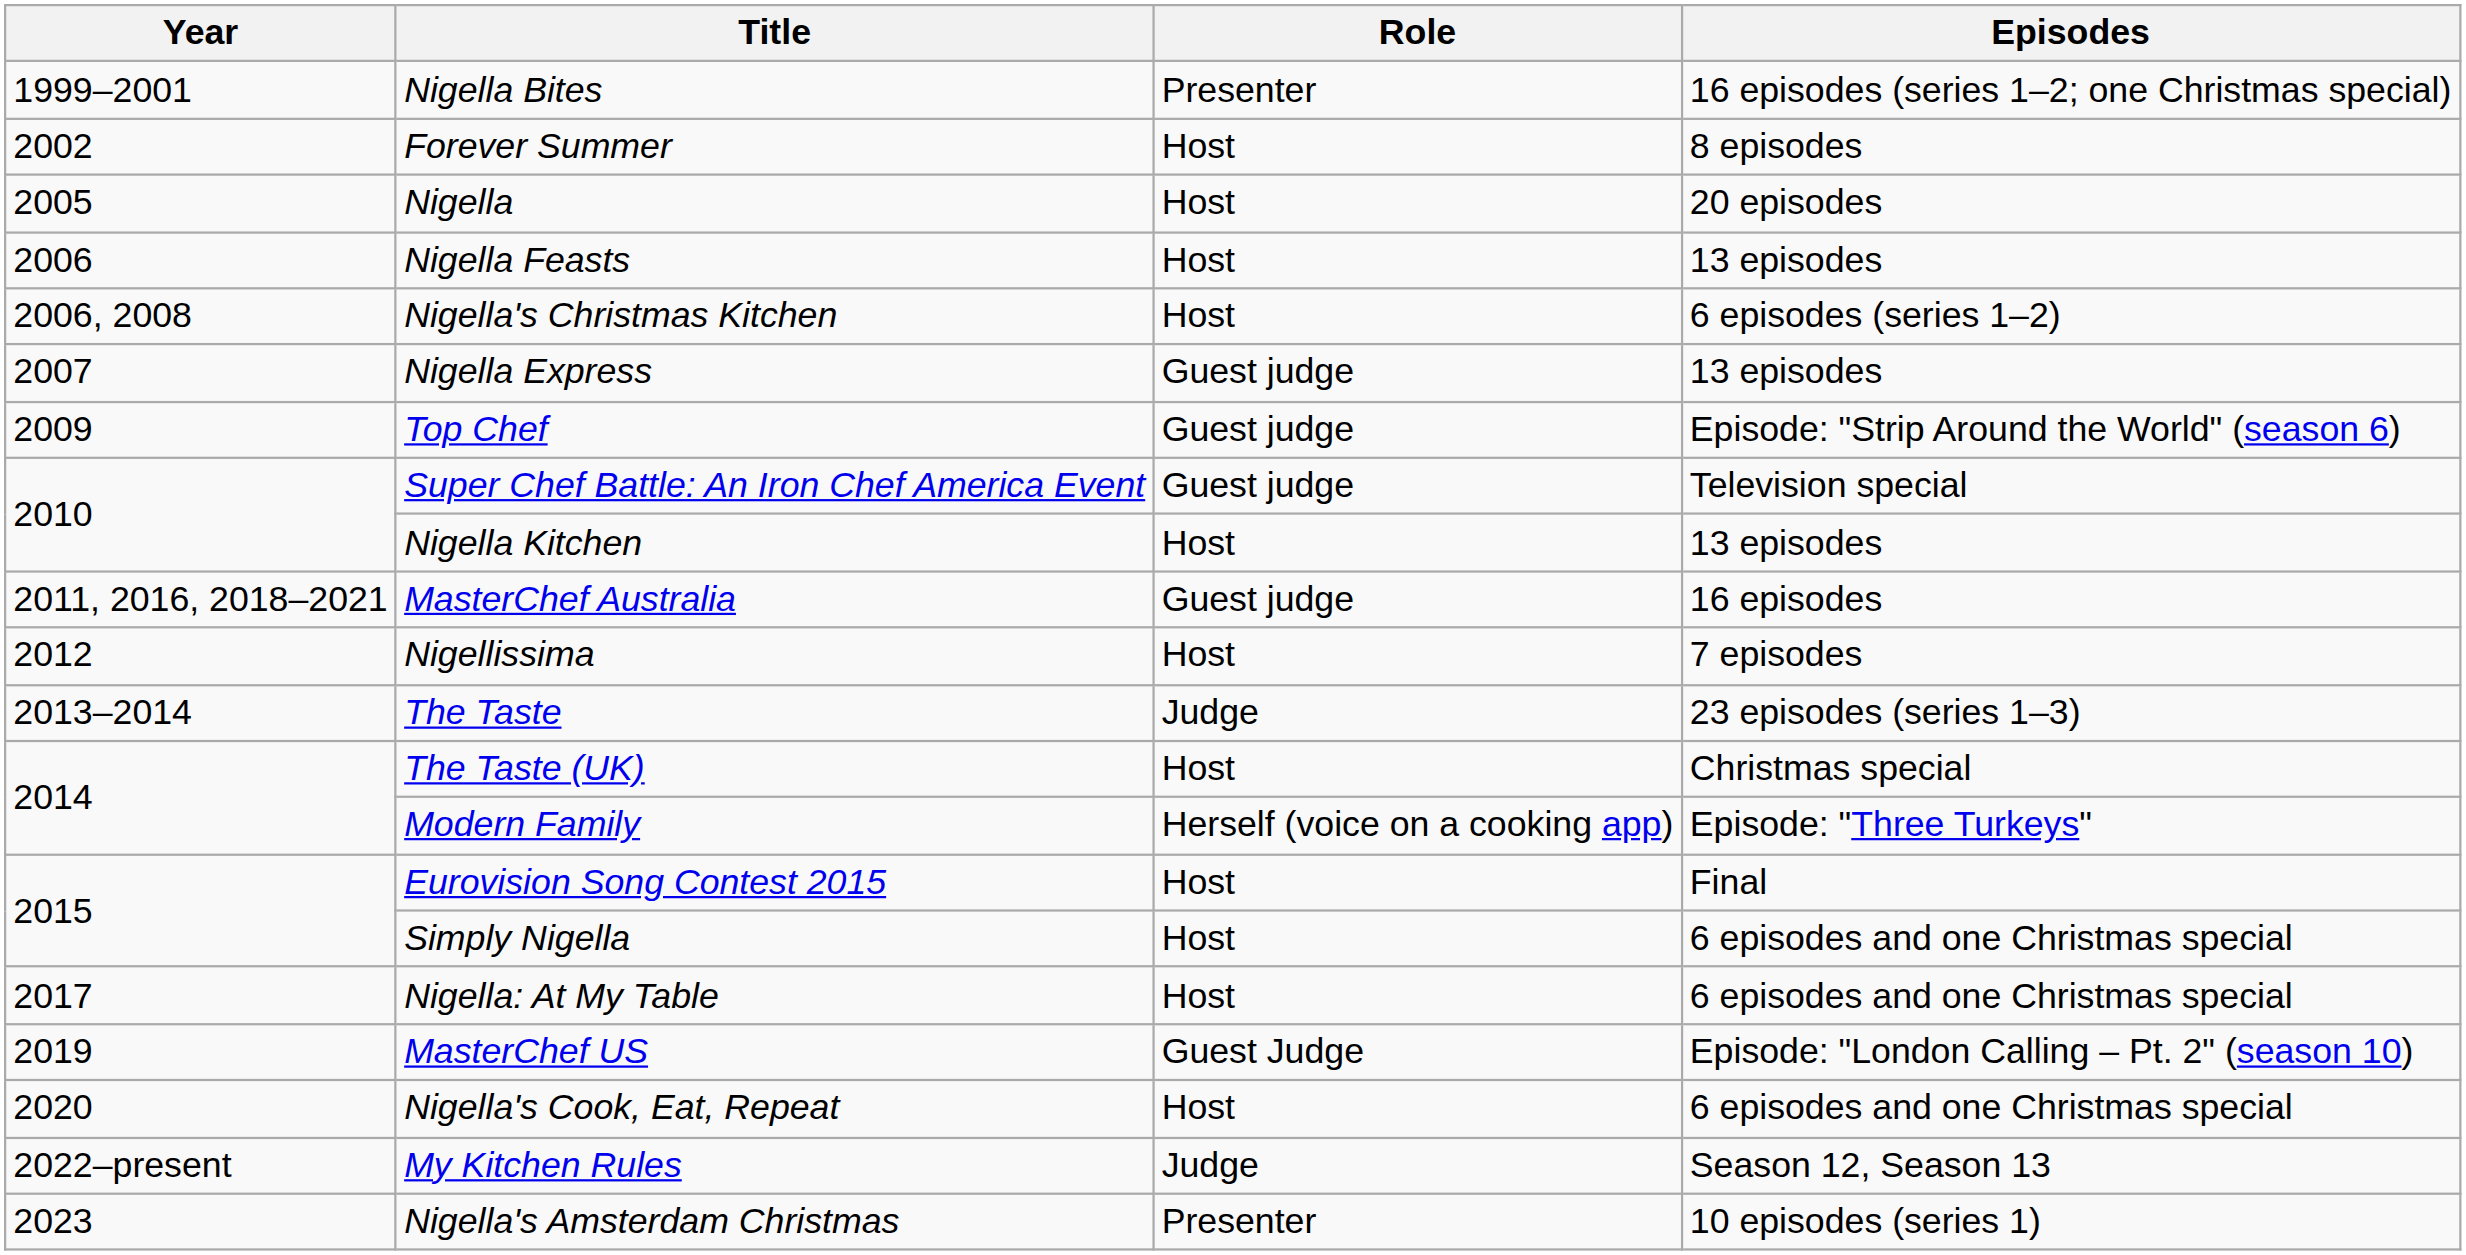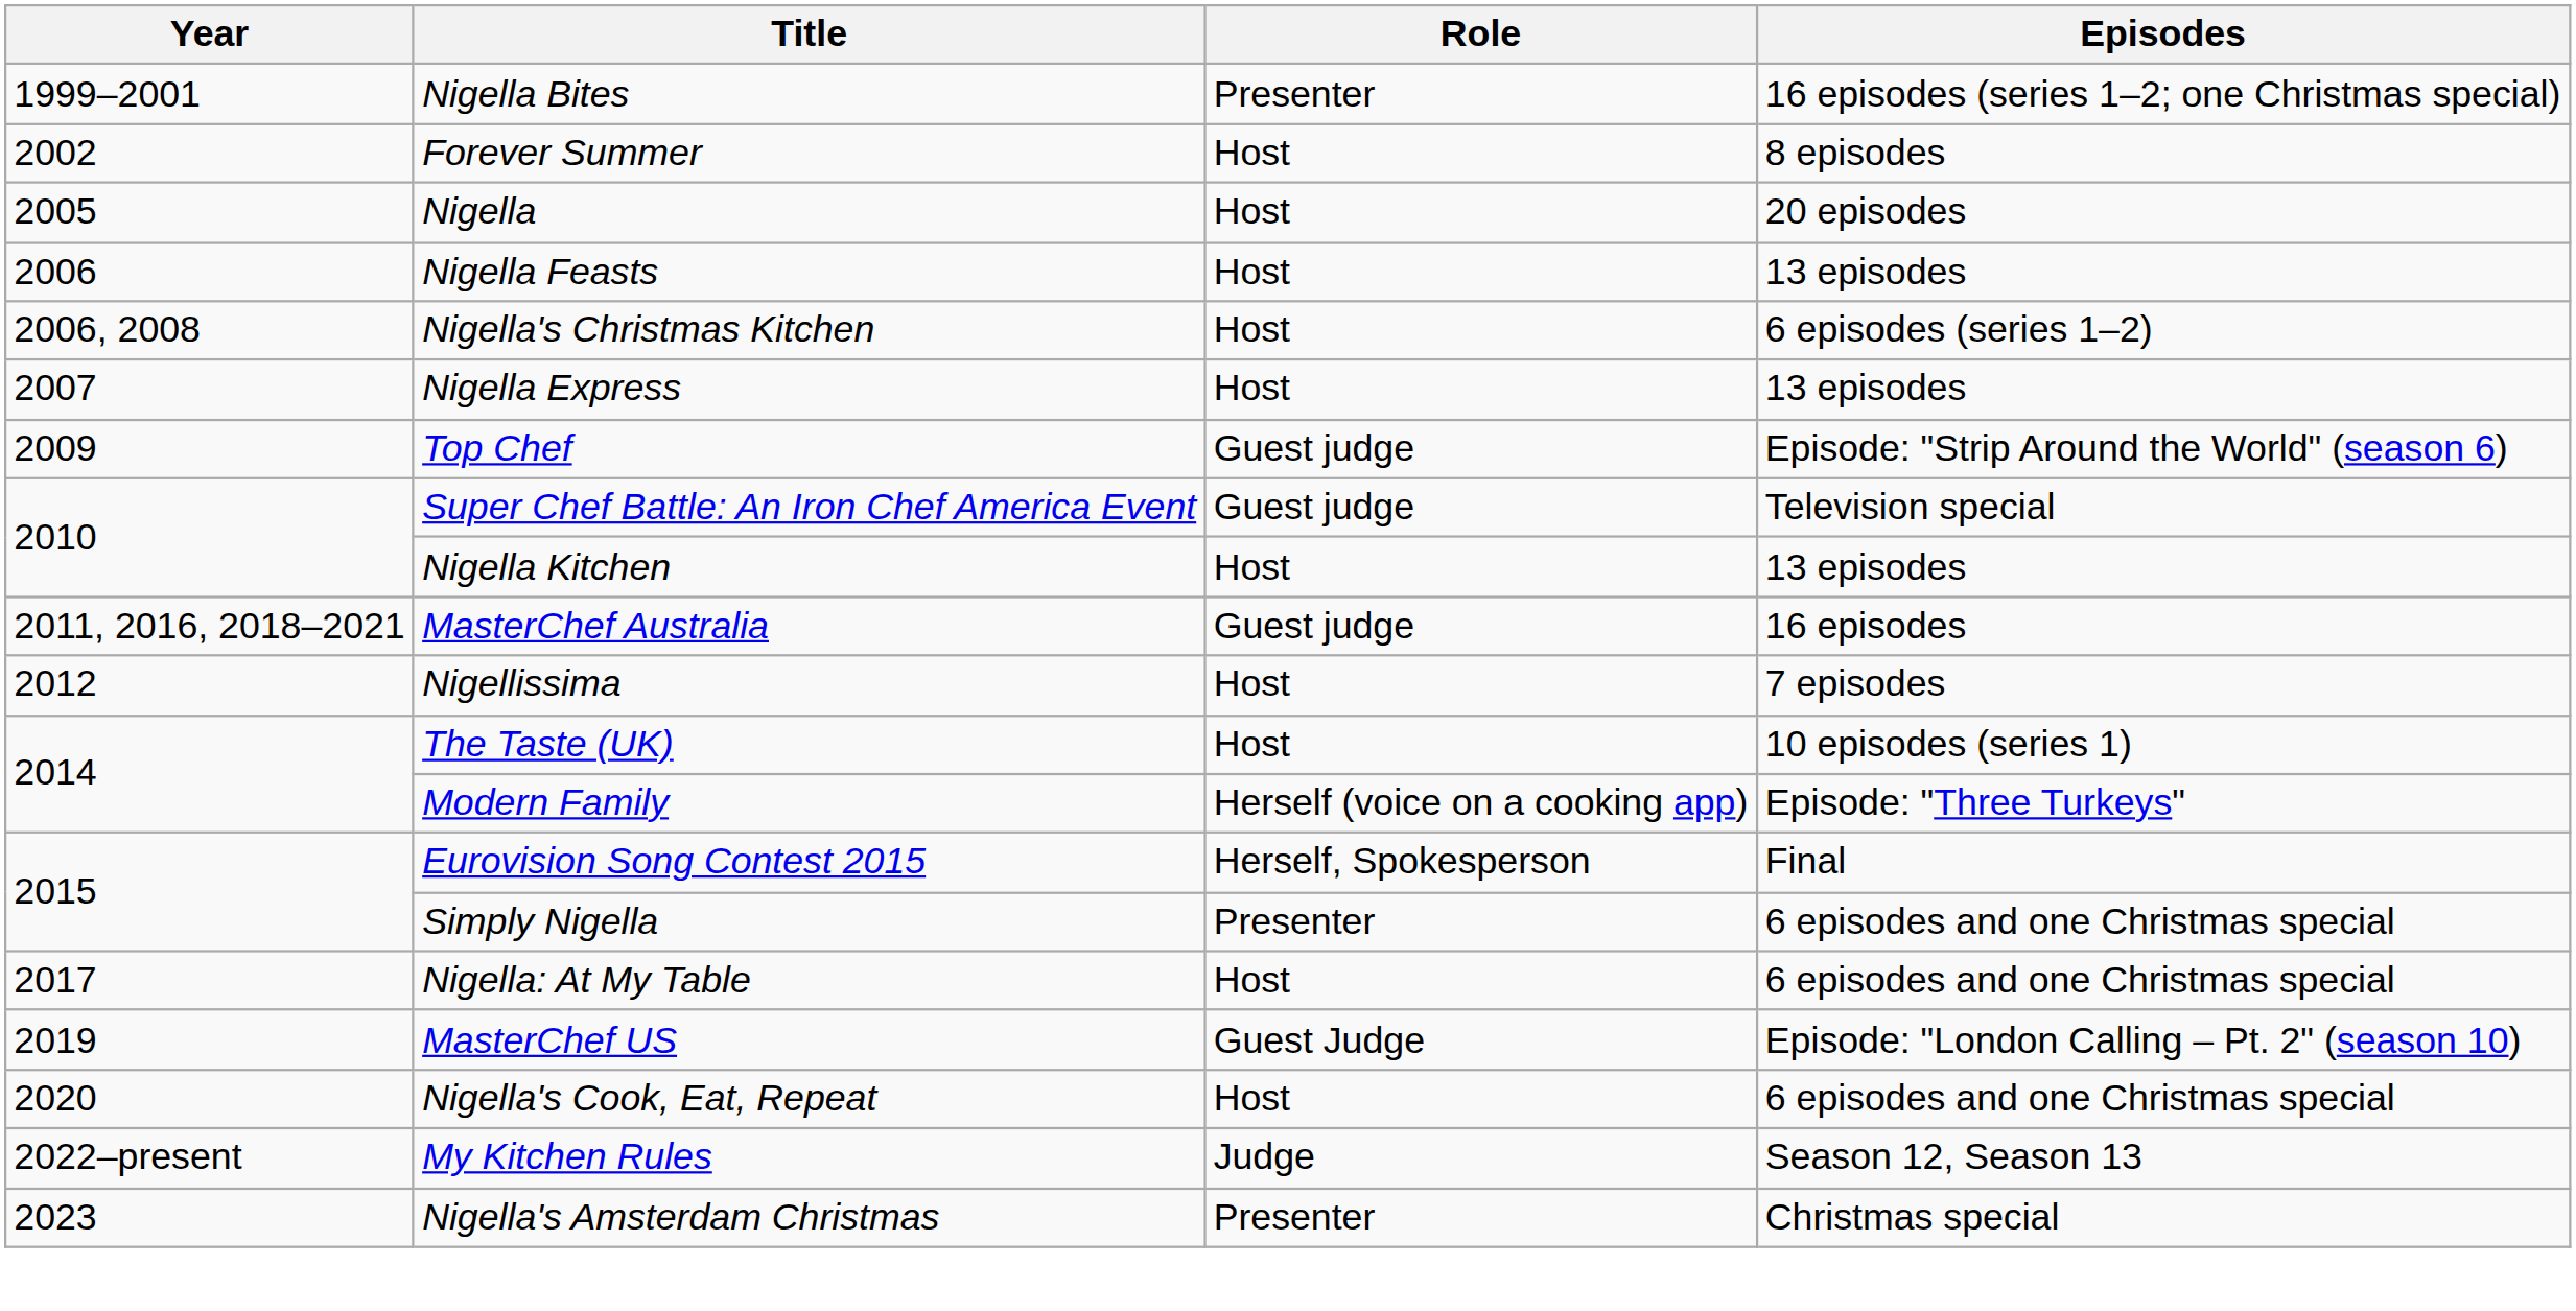 <table class="wikitable">
 <tr>
 <th>Year</th>
 <th>Title</th>
 <th>Role</th>
 <th>Episodes</th>
 </tr>
 <tr>
 <td>1999–2001</td>
 <td><em>Nigella Bites</em></td>
 <td>Presenter</td>
 <td>16 episodes (series 1–2; one Christmas special)</td>
 </tr>
 <tr>
 <td>2002</td>
 <td><em>Forever Summer</em></td>
 <td>Host</td>
 <td>8 episodes</td>
 </tr>
 <tr>
 <td>2005</td>
 <td><em>Nigella</em></td>
 <td>Host</td>
 <td>20 episodes</td>
 </tr>
 <tr>
 <td>2006</td>
 <td><em>Nigella Feasts</em></td>
 <td>Host</td>
 <td>13 episodes</td>
 </tr>
 <tr>
 <td>2006, 2008</td>
 <td><em>Nigella's Christmas Kitchen</em></td>
 <td>Host</td>
 <td>6 episodes (series 1–2)</td>
 </tr>
 <tr>
 <td>2007</td>
 <td><em>Nigella Express</em></td>
-<td>Guest judge</td>
+<td>Host</td>
 <td>13 episodes</td>
 </tr>
 <tr>
 <td>2009</td>
 <td><em><a href='#'>Top Chef</a></em></td>
 <td>Guest judge</td>
 <td>Episode: "Strip Around the World" (<a href='#'>season 6</a>)</td>
 </tr>
 <tr>
 <td rowspan="2">2010</td>
 <td><em><a href='#'>Super Chef Battle: An Iron Chef America Event</a></em></td>
 <td>Guest judge</td>
 <td>Television special</td>
 </tr>
 <tr>
 <td><em>Nigella Kitchen</em></td>
 <td>Host</td>
 <td>13 episodes</td>
 </tr>
 <tr>
 <td>2011, 2016, 2018–2021</td>
 <td><em><a href='#'>MasterChef Australia</a></em></td>
 <td>Guest judge</td>
 <td>16 episodes</td>
 </tr>
 <tr>
 <td>2012</td>
 <td><em>Nigellissima</em></td>
 <td>Host</td>
 <td>7 episodes</td>
 </tr>
 <tr>
-<td>2013–2014</td>
-<td><em><a href='#'>The Taste</a></em></td>
-<td>Judge</td>
-<td>23 episodes (series 1–3)</td>
-</tr>
-<tr>
 <td rowspan="2">2014</td>
 <td><em><a href='#'>The Taste (UK)</a></em></td>
 <td>Host</td>
-<td>Christmas special</td>
+<td>10 episodes (series 1)</td>
 </tr>
 <tr>
 <td><em><a href='#'>Modern Family</a></em></td>
 <td>Herself (voice on a cooking <a href='#'>app</a>)</td>
 <td>Episode: "<a href='#'>Three Turkeys</a>"</td>
 </tr>
 <tr>
 <td rowspan="2">2015</td>
 <td><em><a href='#'>Eurovision Song Contest 2015</a></em></td>
-<td>Host</td>
+<td>Herself, Spokesperson</td>
 <td>Final</td>
 </tr>
 <tr>
 <td><em>Simply Nigella</em></td>
-<td>Host</td>
+<td>Presenter</td>
 <td>6 episodes and one Christmas special</td>
 </tr>
 <tr>
 <td>2017</td>
 <td><em>Nigella: At My Table</em></td>
 <td>Host</td>
 <td>6 episodes and one Christmas special</td>
 </tr>
 <tr>
 <td>2019</td>
 <td><em><a href='#'>MasterChef US</a></em></td>
 <td>Guest Judge</td>
 <td>Episode: "London Calling – Pt. 2" (<a href='#'>season 10</a>)</td>
 </tr>
 <tr>
 <td>2020</td>
 <td><em>Nigella's Cook, Eat, Repeat</em></td>
 <td>Host</td>
 <td>6 episodes and one Christmas special</td>
 </tr>
 <tr>
 <td>2022–present</td>
 <td><em><a href='#'>My Kitchen Rules</a></em></td>
 <td>Judge</td>
 <td>Season 12, Season 13</td>
 </tr>
 <tr>
 <td>2023</td>
 <td><em>Nigella's Amsterdam Christmas</em></td>
 <td>Presenter</td>
-<td>10 episodes (series 1)</td>
+<td>Christmas special</td>
 </tr>
 </table>
